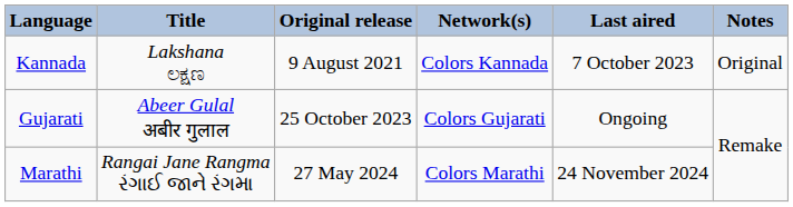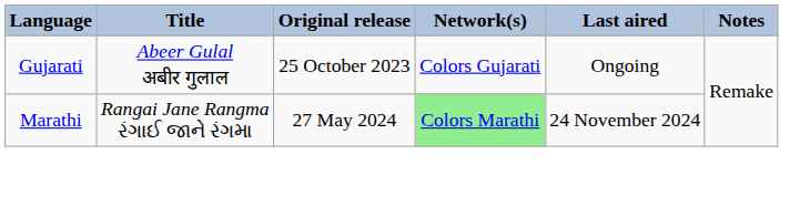 <table class="wikitable" style="text-align:center;">
 <tr>
 <th style="background:LightSteelBlue;">Language</th>
 <th style="background:LightSteelBlue;">Title</th>
 <th style="background:LightSteelBlue;">Original release</th>
 <th style="background:LightSteelBlue;">Network(s)</th>
 <th style="background:LightSteelBlue;">Last aired</th>
 <th style="background:LightSteelBlue;">Notes</th>
-</tr>
-<tr>
-<td><a href='#'>Kannada</a></td>
-<td><em>Lakshana</em> <br> ಲಕ್ಷಣ</td>
-<td>9 August 2021</td>
-<td><a href='#'>Colors Kannada</a></td>
-<td>7 October 2023</td>
-<td>Original</td>
 </tr>
 <tr>
 <td><a href='#'>Gujarati</a></td>
 <td><em><a href='#'>Abeer Gulal</a></em> <br> अबीर गुलाल</td>
 <td>25 October 2023</td>
 <td><a href='#'>Colors Gujarati</a></td>
 <td>Ongoing</td>
 <td rowspan="2">Remake</td>
 </tr>
 <tr>
 <td><a href='#'>Marathi</a></td>
 <td><em>Rangai Jane Rangma</em> <br> રંગાઈ જાને રંગમા</td>
 <td>27 May 2024</td>
-<td><a href='#'>Colors Marathi</a></td>
+<td style="background: lightgreen;"><a href='#'>Colors Marathi</a></td>
 <td>24 November 2024</td>
 </tr>
 </table>
